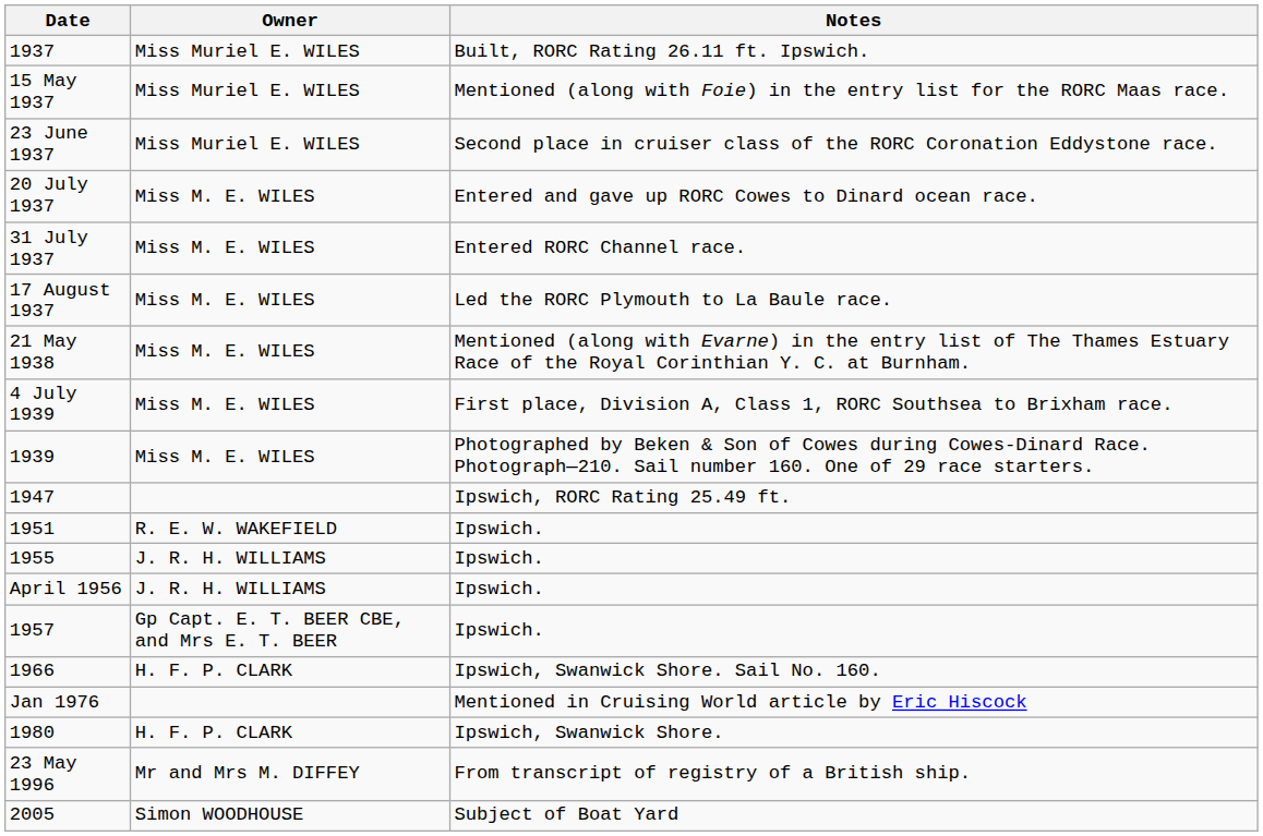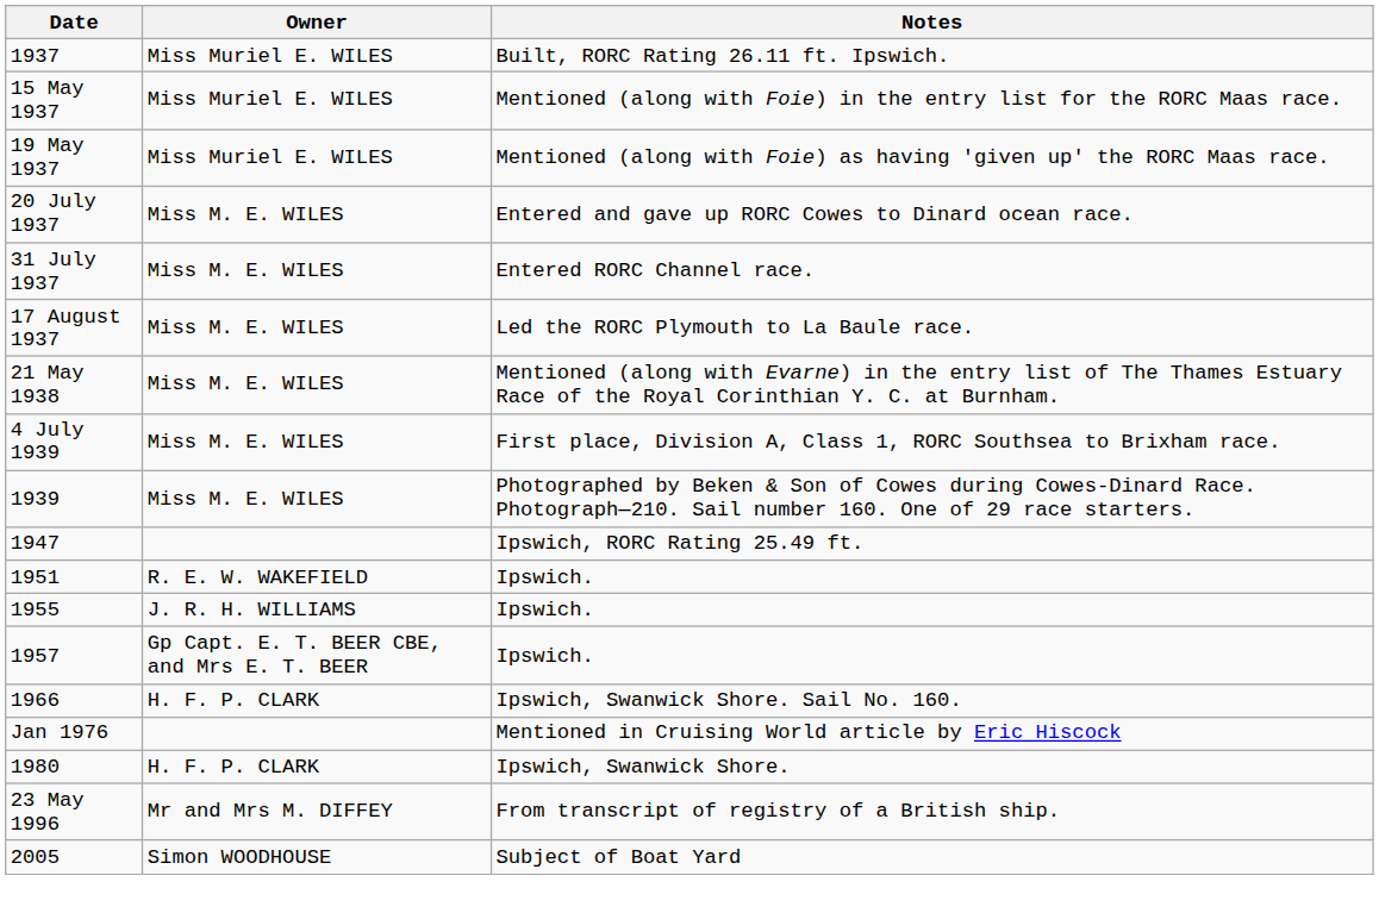 <table class="wikitable">
 <tr>
 <th>Date</th>
 <th>Owner</th>
 <th>Notes</th>
 </tr>
 <tr>
 <td>1937</td>
 <td>Miss Muriel E. WILES</td>
 <td>Built, RORC Rating 26.11 ft. Ipswich.</td>
 </tr>
 <tr>
 <td>15 May 1937</td>
 <td>Miss Muriel E. WILES</td>
 <td>Mentioned (along with <em>Foie</em>) in the entry list for the RORC Maas race.</td>
 </tr>
 <tr>
-<td>23 June 1937</td>
+<td>19 May 1937</td>
 <td>Miss Muriel E. WILES</td>
-<td>Second place in cruiser class of the RORC Coronation Eddystone race.</td>
+<td>Mentioned (along with <em>Foie</em>) as having 'given up' the RORC Maas race.</td>
 </tr>
 <tr>
 <td>20 July 1937</td>
 <td>Miss M. E. WILES</td>
 <td>Entered and gave up RORC Cowes to Dinard ocean race.</td>
 </tr>
 <tr>
 <td>31 July 1937</td>
 <td>Miss M. E. WILES</td>
 <td>Entered RORC Channel race.</td>
 </tr>
 <tr>
 <td>17 August 1937</td>
 <td>Miss M. E. WILES</td>
 <td>Led the RORC Plymouth to La Baule race.</td>
 </tr>
 <tr>
 <td>21 May 1938</td>
 <td>Miss M. E. WILES</td>
 <td>Mentioned (along with <em>Evarne</em>) in the entry list of The Thames Estuary Race of the Royal Corinthian Y. C. at Burnham.</td>
 </tr>
 <tr>
 <td>4 July 1939</td>
 <td>Miss M. E. WILES</td>
 <td>First place, Division A,  Class 1, RORC Southsea to Brixham race.</td>
 </tr>
 <tr>
 <td>1939</td>
 <td>Miss M. E. WILES</td>
 <td>Photographed by Beken & Son of Cowes during Cowes-Dinard Race. Photograph—210. Sail number 160. One of 29 race starters.</td>
 </tr>
 <tr>
 <td>1947</td>
 <td></td>
 <td>Ipswich, RORC Rating 25.49 ft.</td>
 </tr>
 <tr>
 <td>1951</td>
 <td>R. E. W. WAKEFIELD</td>
 <td>Ipswich.</td>
 </tr>
 <tr>
 <td>1955</td>
 <td>J. R. H. WILLIAMS</td>
 <td>Ipswich.</td>
 </tr>
 <tr>
-<td>April 1956</td>
-<td>J. R. H. WILLIAMS</td>
-<td>Ipswich.</td>
-</tr>
-<tr>
 <td>1957</td>
 <td>Gp Capt. E. T. BEER CBE, and Mrs E. T. BEER</td>
 <td>Ipswich.</td>
 </tr>
 <tr>
 <td>1966</td>
 <td>H. F. P. CLARK</td>
 <td>Ipswich, Swanwick Shore. Sail No. 160.</td>
 </tr>
 <tr>
 <td>Jan 1976</td>
 <td></td>
 <td>Mentioned in Cruising World article by <a href='#'>Eric Hiscock</a></td>
 </tr>
 <tr>
 <td>1980</td>
 <td>H. F. P. CLARK</td>
 <td>Ipswich, Swanwick Shore.</td>
 </tr>
 <tr>
 <td>23 May 1996</td>
 <td>Mr and Mrs M. DIFFEY</td>
 <td>From transcript of registry of a British ship.</td>
 </tr>
 <tr>
 <td>2005</td>
 <td>Simon WOODHOUSE</td>
 <td>Subject of Boat Yard</td>
 </tr>
 </table>
